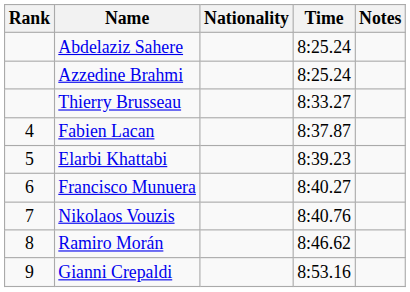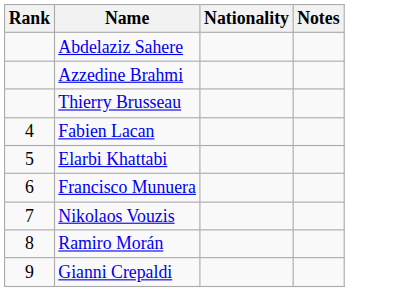 <table class="wikitable sortable" style="text-align:center">
 <tr>
 <th>Rank</th>
 <th>Name</th>
 <th>Nationality</th>
-<th>Time</th>
 <th>Notes</th>
 </tr>
 <tr>
 <td></td>
 <td align=left><a href='#'>Abdelaziz Sahere</a></td>
 <td align=left></td>
-<td>8:25.24</td>
 <td></td>
 </tr>
 <tr>
 <td></td>
 <td align=left><a href='#'>Azzedine Brahmi</a></td>
 <td align=left></td>
-<td>8:25.24</td>
 <td></td>
 </tr>
 <tr>
 <td></td>
 <td align=left><a href='#'>Thierry Brusseau</a></td>
 <td align=left></td>
-<td>8:33.27</td>
 <td></td>
 </tr>
 <tr>
 <td>4</td>
 <td align=left><a href='#'>Fabien Lacan</a></td>
 <td align=left></td>
-<td>8:37.87</td>
 <td></td>
 </tr>
 <tr>
 <td>5</td>
 <td align=left><a href='#'>Elarbi Khattabi</a></td>
 <td align=left></td>
-<td>8:39.23</td>
 <td></td>
 </tr>
 <tr>
 <td>6</td>
 <td align=left><a href='#'>Francisco Munuera</a></td>
 <td align=left></td>
-<td>8:40.27</td>
 <td></td>
 </tr>
 <tr>
 <td>7</td>
 <td align=left><a href='#'>Nikolaos Vouzis</a></td>
 <td align=left></td>
-<td>8:40.76</td>
 <td></td>
 </tr>
 <tr>
 <td>8</td>
 <td align=left><a href='#'>Ramiro Morán</a></td>
 <td align=left></td>
-<td>8:46.62</td>
 <td></td>
 </tr>
 <tr>
 <td>9</td>
 <td align=left><a href='#'>Gianni Crepaldi</a></td>
 <td align=left></td>
-<td>8:53.16</td>
 <td></td>
 </tr>
 </table>
